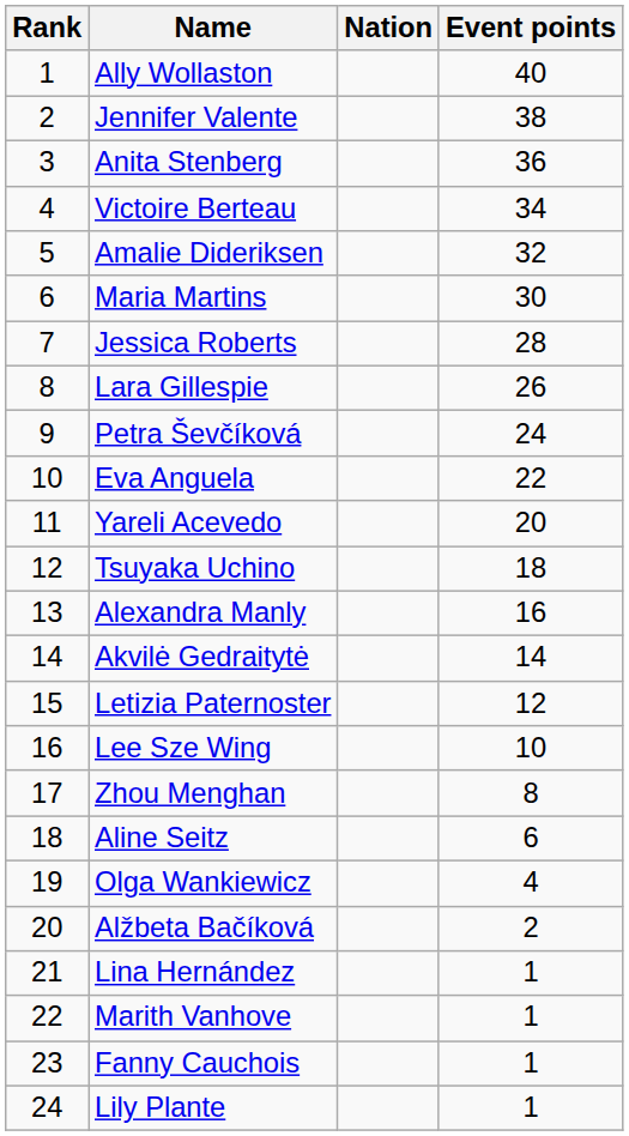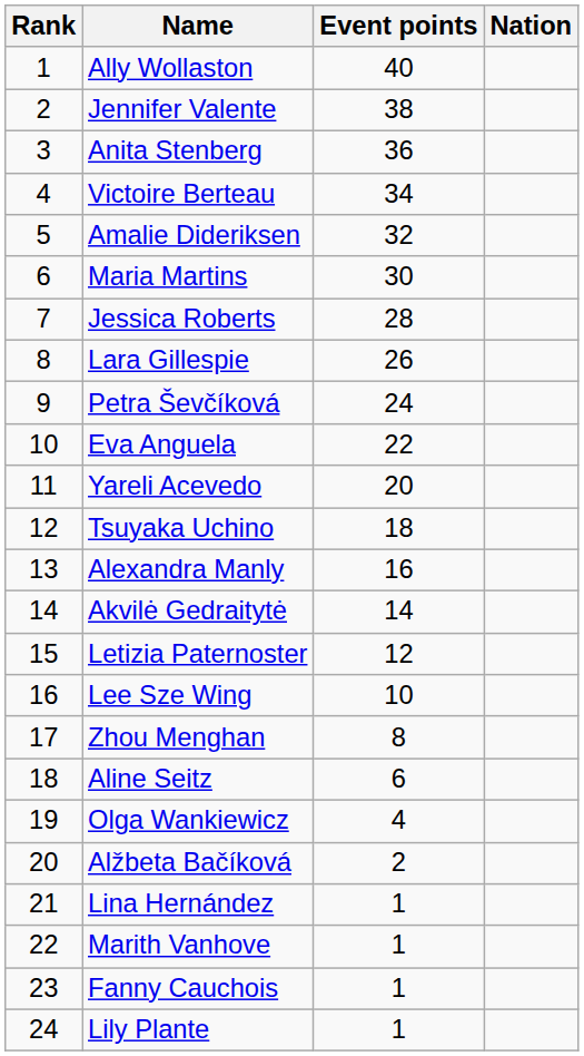 <table class="wikitable sortable" style="text-align:center">
 <tr>
 <th>Rank</th>
 <th>Name</th>
+<th>Event points</th>
 <th>Nation</th>
-<th>Event points</th>
 </tr>
 <tr>
 <td>1</td>
 <td align=left><a href='#'>Ally Wollaston</a></td>
+<td>40</td>
 <td align=left></td>
-<td>40</td>
 </tr>
 <tr>
 <td>2</td>
 <td align=left><a href='#'>Jennifer Valente</a></td>
+<td>38</td>
 <td align=left></td>
-<td>38</td>
 </tr>
 <tr>
 <td>3</td>
 <td align=left><a href='#'>Anita Stenberg</a></td>
+<td>36</td>
 <td align=left></td>
-<td>36</td>
 </tr>
 <tr>
 <td>4</td>
 <td align=left><a href='#'>Victoire Berteau</a></td>
+<td>34</td>
 <td align=left></td>
-<td>34</td>
 </tr>
 <tr>
 <td>5</td>
 <td align=left><a href='#'>Amalie Dideriksen</a></td>
+<td>32</td>
 <td align=left></td>
-<td>32</td>
 </tr>
 <tr>
 <td>6</td>
 <td align=left><a href='#'>Maria Martins</a></td>
+<td>30</td>
 <td align=left></td>
-<td>30</td>
 </tr>
 <tr>
 <td>7</td>
 <td align=left><a href='#'>Jessica Roberts</a></td>
+<td>28</td>
 <td align=left></td>
-<td>28</td>
 </tr>
 <tr>
 <td>8</td>
 <td align=left><a href='#'>Lara Gillespie</a></td>
+<td>26</td>
 <td align=left></td>
-<td>26</td>
 </tr>
 <tr>
 <td>9</td>
 <td align=left><a href='#'>Petra Ševčíková</a></td>
+<td>24</td>
 <td align=left></td>
-<td>24</td>
 </tr>
 <tr>
 <td>10</td>
 <td align=left><a href='#'>Eva Anguela</a></td>
+<td>22</td>
 <td align=left></td>
-<td>22</td>
 </tr>
 <tr>
 <td>11</td>
 <td align=left><a href='#'>Yareli Acevedo</a></td>
+<td>20</td>
 <td align=left></td>
-<td>20</td>
 </tr>
 <tr>
 <td>12</td>
 <td align=left><a href='#'>Tsuyaka Uchino</a></td>
+<td>18</td>
 <td align=left></td>
-<td>18</td>
 </tr>
 <tr>
 <td>13</td>
 <td align=left><a href='#'>Alexandra Manly</a></td>
+<td>16</td>
 <td align=left></td>
-<td>16</td>
 </tr>
 <tr>
 <td>14</td>
 <td align=left><a href='#'>Akvilė Gedraitytė</a></td>
+<td>14</td>
 <td align=left></td>
-<td>14</td>
 </tr>
 <tr>
 <td>15</td>
 <td align=left><a href='#'>Letizia Paternoster</a></td>
+<td>12</td>
 <td align=left></td>
-<td>12</td>
 </tr>
 <tr>
 <td>16</td>
 <td align=left><a href='#'>Lee Sze Wing</a></td>
+<td>10</td>
 <td align=left></td>
-<td>10</td>
 </tr>
 <tr>
 <td>17</td>
 <td align=left><a href='#'>Zhou Menghan</a></td>
+<td>8</td>
 <td align=left></td>
-<td>8</td>
 </tr>
 <tr>
 <td>18</td>
 <td align=left><a href='#'>Aline Seitz</a></td>
+<td>6</td>
 <td align=left></td>
-<td>6</td>
 </tr>
 <tr>
 <td>19</td>
 <td align=left><a href='#'>Olga Wankiewicz</a></td>
+<td>4</td>
 <td align=left></td>
-<td>4</td>
 </tr>
 <tr>
 <td>20</td>
 <td align=left><a href='#'>Alžbeta Bačíková</a></td>
+<td>2</td>
 <td align=left></td>
-<td>2</td>
 </tr>
 <tr>
 <td>21</td>
 <td align=left><a href='#'>Lina Hernández</a></td>
+<td>1</td>
 <td align=left></td>
-<td>1</td>
 </tr>
 <tr>
 <td>22</td>
 <td align=left><a href='#'>Marith Vanhove</a></td>
+<td>1</td>
 <td align=left></td>
-<td>1</td>
 </tr>
 <tr>
 <td>23</td>
 <td align=left><a href='#'>Fanny Cauchois</a></td>
+<td>1</td>
 <td align=left></td>
-<td>1</td>
 </tr>
 <tr>
 <td>24</td>
 <td align=left><a href='#'>Lily Plante</a></td>
+<td>1</td>
 <td align=left></td>
-<td>1</td>
 </tr>
 </table>
